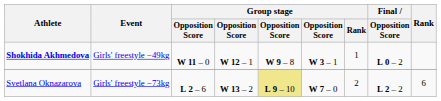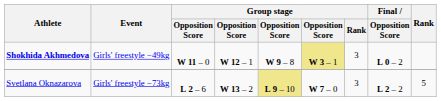 <table class="wikitable" style="font-size:90%">
 <tr>
 <th rowspan=2>Athlete</th>
 <th rowspan=2>Event</th>
 <th colspan=5>Group stage</th>
 <th>Final / </th>
 <th rowspan=2>Rank</th>
 </tr>
 <tr style="font-size:95%">
 <th>Opposition<br>Score</th>
 <th>Opposition<br>Score</th>
 <th>Opposition<br>Score</th>
 <th>Opposition<br>Score</th>
 <th>Rank</th>
 <th>Opposition<br>Score</th>
 </tr>
 <tr align=center>
 <td align=left><strong><a href='#'>Shokhida Akhmedova</a></strong></td>
 <td align=left><a href='#'>Girls' freestyle −49kg</a></td>
 <td><br><strong>W</strong> <strong>11</strong> – 0 <sup></sup></td>
 <td><br><strong>W</strong> <strong>12</strong> – 1 <sup></sup></td>
 <td><br><strong>W</strong> <strong>9</strong> – 8 <sup></sup></td>
-<td><br><strong>W</strong> <strong>3</strong> – 1 <sup></sup></td>
-<td>1 </td>
+<td style="background: khaki;"><br><strong>W</strong> <strong>3</strong> – 1 <sup></sup></td>
+<td>3 </td>
 <td><br><strong>L</strong> <strong>0</strong> – 2 <sup></sup></td>
 <td></td>
 </tr>
 <tr>
 </tr>
 <tr align=center>
 <td align=left><a href='#'>Svetlana Oknazarova</a></td>
 <td align=left><a href='#'>Girls' freestyle −73kg</a></td>
 <td><br><strong>L</strong> <strong>2</strong> – 6 <sup></sup></td>
 <td><br><strong>W</strong> <strong>13</strong> – 2 <sup></sup></td>
 <td style="background: khaki;"><br><strong>L</strong> <strong>9</strong> – 10 <sup></sup></td>
 <td><br><strong>W</strong> <strong>7</strong> – 0 <sup></sup></td>
-<td>2 </td>
+<td>3 </td>
 <td><br><strong>L</strong> <strong>2</strong> – 2 <sup></sup></td>
-<td>6</td>
+<td>5</td>
 </tr>
 </table>
